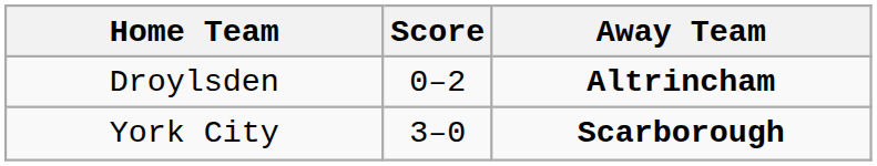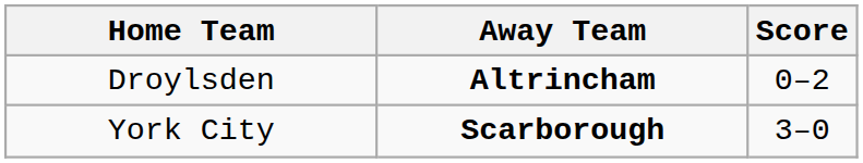 <table class="wikitable" style="text-align:center">
 <tr>
 <th width=150>Home Team</th>
+<th width=150>Away Team</th>
 <th width=20>Score</th>
-<th width=150>Away Team</th>
 </tr>
 <tr>
 <td>Droylsden</td>
+<td><strong>Altrincham</strong></td>
 <td>0–2</td>
-<td><strong>Altrincham</strong></td>
 </tr>
 <tr>
 <td>York City</td>
+<td><strong>Scarborough</strong></td>
 <td>3–0</td>
-<td><strong>Scarborough</strong></td>
 </tr>
 </table>
